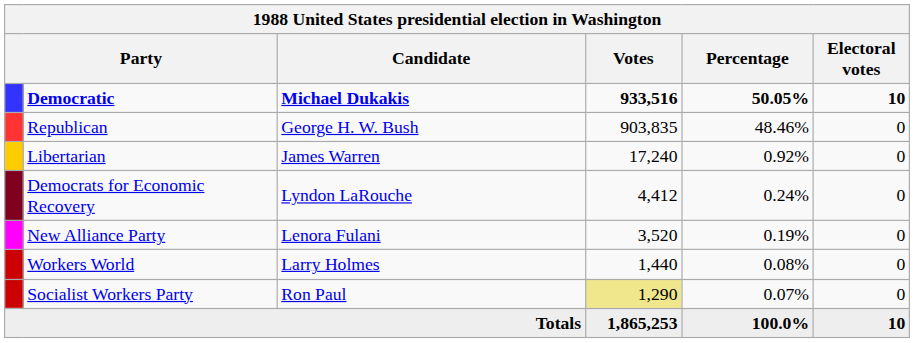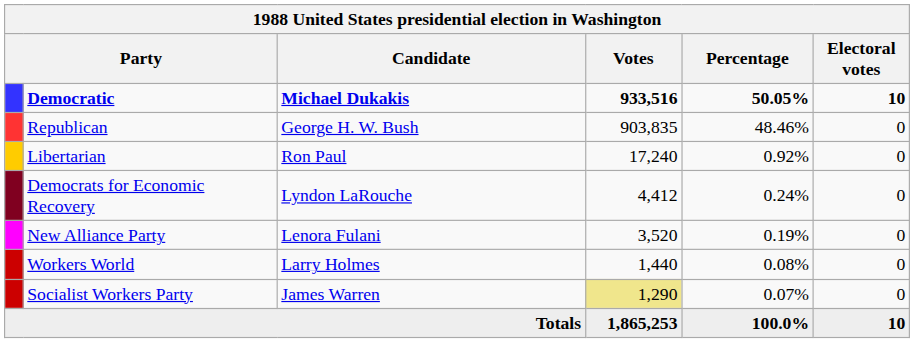 <table class="wikitable" style="font-size: 95%;">
 <tr>
 <th colspan="6">1988 United States presidential election in Washington</th>
 </tr>
 <tr>
 <th colspan="2" style="width: 15em">Party</th>
 <th style="width: 17em">Candidate</th>
 <th style="width: 5em">Votes</th>
 <th style="width: 7em">Percentage</th>
 <th style="width: 5em">Electoral votes</th>
 </tr>
 <tr>
 <th style="background:#33f; width:3px;"></th>
 <td style="width: 130px"><strong><a href='#'>Democratic</a></strong></td>
 <td><strong><a href='#'>Michael Dukakis</a></strong></td>
 <td style="text-align:right;"><strong>933,516</strong></td>
 <td style="text-align:right;"><strong>50.05%</strong></td>
 <td style="text-align:right;"><strong>10</strong></td>
 </tr>
 <tr>
 <th style="background:#f33; width:3px;"></th>
 <td style="width: 130px"><a href='#'>Republican</a></td>
 <td><a href='#'>George H. W. Bush</a></td>
 <td style="text-align:right;">903,835</td>
 <td style="text-align:right;">48.46%</td>
 <td style="text-align:right;">0</td>
 </tr>
 <tr>
 <th style="background:#FFCC00; width:3px;"></th>
 <td style="width: 130px"><a href='#'>Libertarian</a></td>
-<td><a href='#'>James Warren</a></td>
+<td><a href='#'>Ron Paul</a></td>
 <td style="text-align:right;">17,240</td>
 <td style="text-align:right;">0.92%</td>
 <td style="text-align:right;">0</td>
 </tr>
 <tr>
 <th style="background:#800020; width:3px;"></th>
 <td style="width: 130px"><a href='#'>Democrats for Economic Recovery</a></td>
 <td><a href='#'>Lyndon LaRouche</a></td>
 <td style="text-align:right;">4,412</td>
 <td style="text-align:right;">0.24%</td>
 <td style="text-align:right;">0</td>
 </tr>
 <tr>
 <th style="background:#FF00FF; width:3px;"></th>
 <td style="width: 130px"><a href='#'>New Alliance Party</a></td>
 <td><a href='#'>Lenora Fulani</a></td>
 <td style="text-align:right;">3,520</td>
 <td style="text-align:right;">0.19%</td>
 <td style="text-align:right;">0</td>
 </tr>
 <tr>
 <th style="background:#c00; width:3px;"></th>
 <td style="width: 130px"><a href='#'>Workers World</a></td>
 <td><a href='#'>Larry Holmes</a></td>
 <td style="text-align:right;">1,440</td>
 <td style="text-align:right;">0.08%</td>
 <td style="text-align:right;">0</td>
 </tr>
 <tr>
 <th style="background:#c00; width:3px;"></th>
 <td style="width: 130px"><a href='#'>Socialist Workers Party</a></td>
-<td><a href='#'>Ron Paul</a></td>
+<td><a href='#'>James Warren</a></td>
 <td style="background: khaki; text-align:right;">1,290</td>
 <td style="text-align:right;">0.07%</td>
 <td style="text-align:right;">0</td>
 </tr>
 <tr style="background:#eee; text-align:right;">
 <td colspan="3"><strong>Totals</strong></td>
 <td><strong>1,865,253</strong></td>
 <td><strong>100.0%</strong></td>
 <td><strong>10</strong></td>
 </tr>
 </table>
